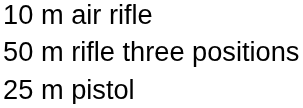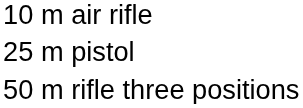 <table>
 <tr>
 <td>10 m air rifle<br></td>
+<td></td>
+<td></td>
+<td></td>
+</tr>
+<tr>
+<td>25 m pistol<br></td>
 <td></td>
 <td></td>
 <td></td>
 </tr>
 <tr>
 <td>50 m rifle three positions<br></td>
 <td></td>
 <td></td>
 <td></td>
 </tr>
 <tr>
-<td>25 m pistol<br></td>
-<td></td>
-<td></td>
-<td></td>
-</tr>
-<tr>
 </tr>
 </table>
